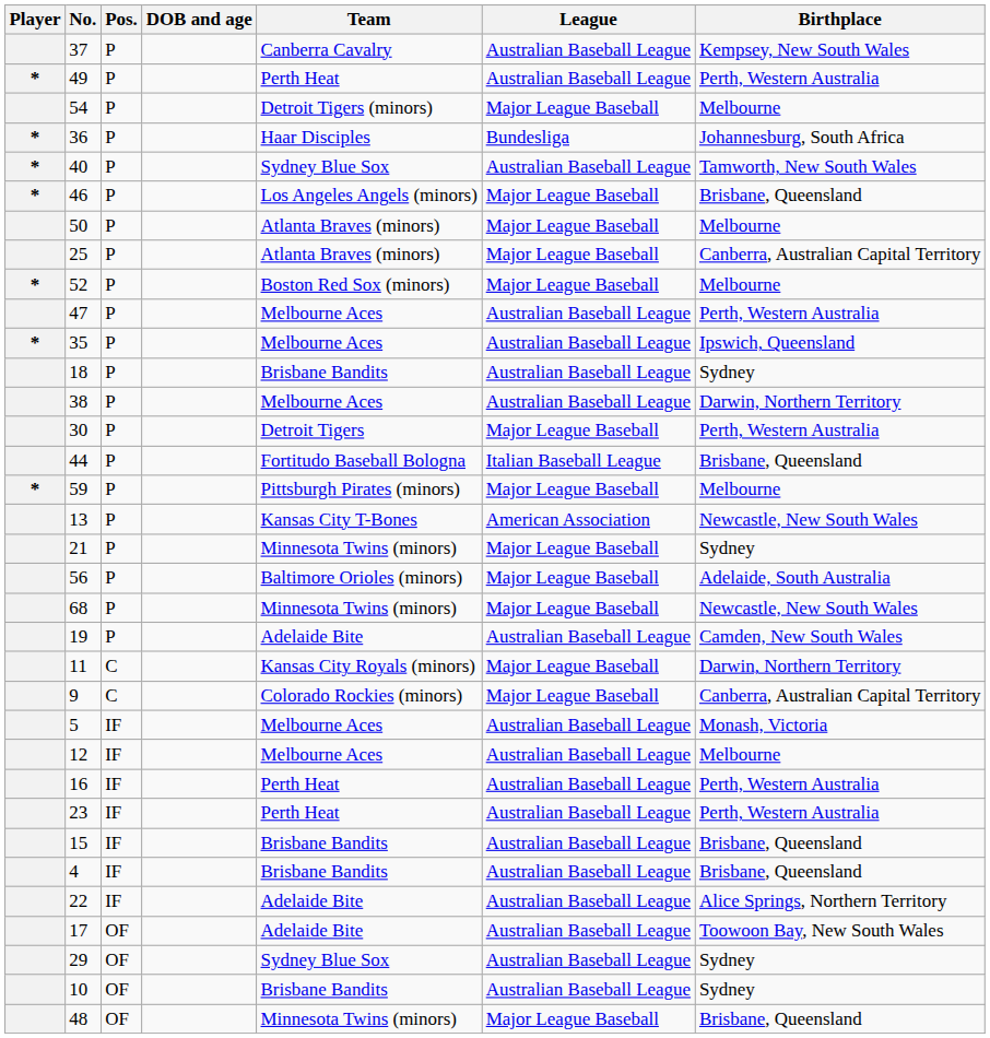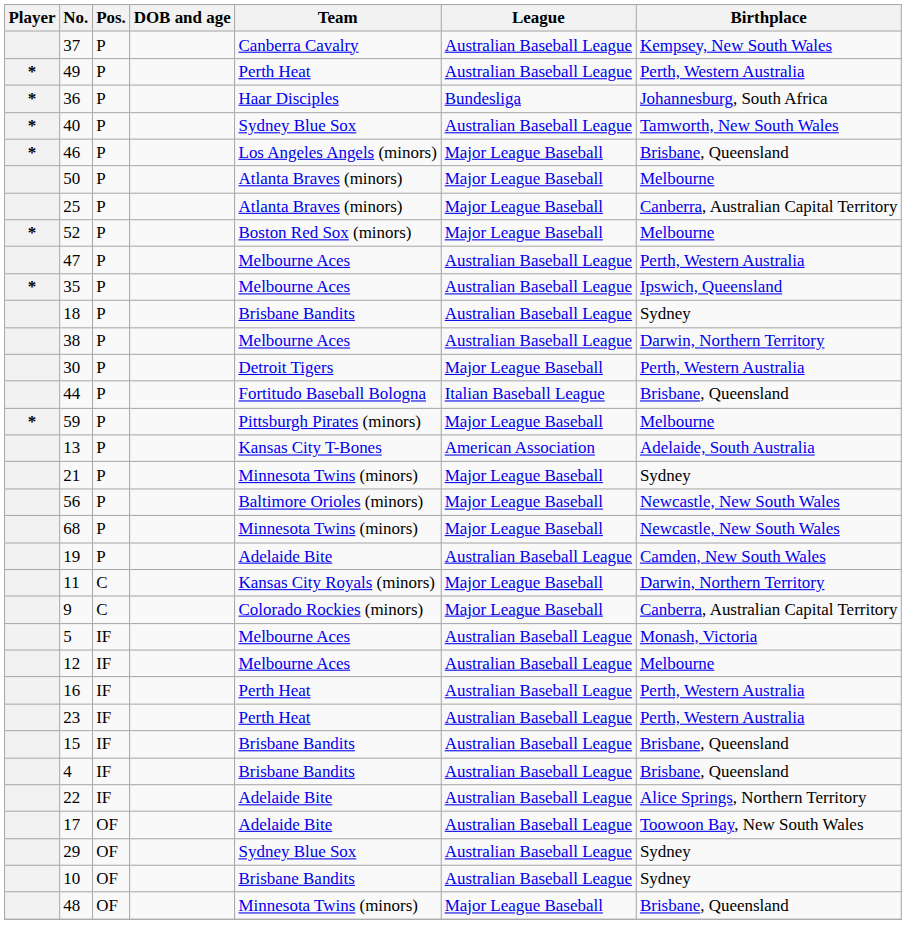 <table class="wikitable sortable plainrowheaders">
 <tr>
 <th scope="col">Player</th>
 <th scope="col">No.</th>
 <th scope="col">Pos.</th>
 <th scope="col">DOB and age</th>
 <th scope="col">Team</th>
 <th scope="col">League</th>
 <th scope="col">Birthplace</th>
 </tr>
 <tr>
 <th scope="row"></th>
 <td>37</td>
 <td>P</td>
 <td></td>
 <td> <a href='#'>Canberra Cavalry</a></td>
 <td><a href='#'>Australian Baseball League</a></td>
 <td> <a href='#'>Kempsey, New South Wales</a></td>
 </tr>
 <tr>
 <th scope="row">*</th>
 <td>49</td>
 <td>P</td>
 <td></td>
 <td> <a href='#'>Perth Heat</a></td>
 <td><a href='#'>Australian Baseball League</a></td>
 <td> <a href='#'>Perth, Western Australia</a></td>
-</tr>
-<tr>
-<th scope="row"></th>
-<td>54</td>
-<td>P</td>
-<td></td>
-<td> <a href='#'>Detroit Tigers</a> (minors)</td>
-<td><a href='#'>Major League Baseball</a></td>
-<td> <a href='#'>Melbourne</a></td>
 </tr>
 <tr>
 <th scope="row">*</th>
 <td>36</td>
 <td>P</td>
 <td></td>
 <td> <a href='#'>Haar Disciples</a></td>
 <td><a href='#'>Bundesliga</a></td>
 <td> <a href='#'>Johannesburg</a>, South Africa</td>
 </tr>
 <tr>
 <th scope="row">*</th>
 <td>40</td>
 <td>P</td>
 <td></td>
 <td> <a href='#'>Sydney Blue Sox</a></td>
 <td><a href='#'>Australian Baseball League</a></td>
 <td> <a href='#'>Tamworth, New South Wales</a></td>
 </tr>
 <tr>
 <th scope="row">*</th>
 <td>46</td>
 <td>P</td>
 <td></td>
 <td> <a href='#'>Los Angeles Angels</a> (minors)</td>
 <td><a href='#'>Major League Baseball</a></td>
 <td> <a href='#'>Brisbane</a>, Queensland</td>
 </tr>
 <tr>
 <th scope="row"></th>
 <td>50</td>
 <td>P</td>
 <td></td>
 <td> <a href='#'>Atlanta Braves</a> (minors)</td>
 <td><a href='#'>Major League Baseball</a></td>
 <td> <a href='#'>Melbourne</a></td>
 </tr>
 <tr>
 <th scope="row"></th>
 <td>25</td>
 <td>P</td>
 <td></td>
 <td> <a href='#'>Atlanta Braves</a> (minors)</td>
 <td><a href='#'>Major League Baseball</a></td>
 <td> <a href='#'>Canberra</a>, Australian Capital Territory</td>
 </tr>
 <tr>
 <th scope="row">*</th>
 <td>52</td>
 <td>P</td>
 <td></td>
 <td> <a href='#'>Boston Red Sox</a> (minors)</td>
 <td><a href='#'>Major League Baseball</a></td>
 <td> <a href='#'>Melbourne</a></td>
 </tr>
 <tr>
 <th scope="row"></th>
 <td>47</td>
 <td>P</td>
 <td></td>
 <td> <a href='#'>Melbourne Aces</a></td>
 <td><a href='#'>Australian Baseball League</a></td>
 <td> <a href='#'>Perth, Western Australia</a></td>
 </tr>
 <tr>
 <th scope="row">*</th>
 <td>35</td>
 <td>P</td>
 <td></td>
 <td> <a href='#'>Melbourne Aces</a></td>
 <td><a href='#'>Australian Baseball League</a></td>
 <td> <a href='#'>Ipswich, Queensland</a></td>
 </tr>
 <tr>
 <th scope="row"></th>
 <td>18</td>
 <td>P</td>
 <td></td>
 <td> <a href='#'>Brisbane Bandits</a></td>
 <td><a href='#'>Australian Baseball League</a></td>
 <td> Sydney</td>
 </tr>
 <tr>
 <th scope="row"></th>
 <td>38</td>
 <td>P</td>
 <td></td>
 <td> <a href='#'>Melbourne Aces</a></td>
 <td><a href='#'>Australian Baseball League</a></td>
 <td> <a href='#'>Darwin, Northern Territory</a></td>
 </tr>
 <tr>
 <th scope="row"></th>
 <td>30</td>
 <td>P</td>
 <td></td>
 <td> <a href='#'>Detroit Tigers</a></td>
 <td><a href='#'>Major League Baseball</a></td>
 <td> <a href='#'>Perth, Western Australia</a></td>
 </tr>
 <tr>
 <th scope="row"></th>
 <td>44</td>
 <td>P</td>
 <td></td>
 <td> <a href='#'>Fortitudo Baseball Bologna</a></td>
 <td><a href='#'>Italian Baseball League</a></td>
 <td> <a href='#'>Brisbane</a>, Queensland</td>
 </tr>
 <tr>
 <th scope="row">*</th>
 <td>59</td>
 <td>P</td>
 <td></td>
 <td> <a href='#'>Pittsburgh Pirates</a> (minors)</td>
 <td><a href='#'>Major League Baseball</a></td>
 <td> <a href='#'>Melbourne</a></td>
 </tr>
 <tr>
 <th scope="row"></th>
 <td>13</td>
 <td>P</td>
 <td></td>
 <td> <a href='#'>Kansas City T-Bones</a></td>
 <td><a href='#'>American Association</a></td>
-<td> <a href='#'>Newcastle, New South Wales</a></td>
+<td> <a href='#'>Adelaide, South Australia</a></td>
 </tr>
 <tr>
 <th scope="row"></th>
 <td>21</td>
 <td>P</td>
 <td></td>
 <td> <a href='#'>Minnesota Twins</a> (minors)</td>
 <td><a href='#'>Major League Baseball</a></td>
 <td> Sydney</td>
 </tr>
 <tr>
 <th scope="row"></th>
 <td>56</td>
 <td>P</td>
 <td></td>
 <td> <a href='#'>Baltimore Orioles</a> (minors)</td>
 <td><a href='#'>Major League Baseball</a></td>
-<td> <a href='#'>Adelaide, South Australia</a></td>
+<td> <a href='#'>Newcastle, New South Wales</a></td>
 </tr>
 <tr>
 <th scope="row"></th>
 <td>68</td>
 <td>P</td>
 <td></td>
 <td> <a href='#'>Minnesota Twins</a> (minors)</td>
 <td><a href='#'>Major League Baseball</a></td>
 <td> <a href='#'>Newcastle, New South Wales</a></td>
 </tr>
 <tr>
 <th scope="row"></th>
 <td>19</td>
 <td>P</td>
 <td></td>
 <td> <a href='#'>Adelaide Bite</a></td>
 <td><a href='#'>Australian Baseball League</a></td>
 <td> <a href='#'>Camden, New South Wales</a></td>
 </tr>
 <tr>
 <th scope="row"></th>
 <td>11</td>
 <td>C</td>
 <td></td>
 <td> <a href='#'>Kansas City Royals</a> (minors)</td>
 <td><a href='#'>Major League Baseball</a></td>
 <td> <a href='#'>Darwin, Northern Territory</a></td>
 </tr>
 <tr>
 <th scope="row"></th>
 <td>9</td>
 <td>C</td>
 <td></td>
 <td> <a href='#'>Colorado Rockies</a> (minors)</td>
 <td><a href='#'>Major League Baseball</a></td>
 <td> <a href='#'>Canberra</a>, Australian Capital Territory</td>
 </tr>
 <tr>
 <th scope="row"></th>
 <td>5</td>
 <td>IF</td>
 <td></td>
 <td> <a href='#'>Melbourne Aces</a></td>
 <td><a href='#'>Australian Baseball League</a></td>
 <td> <a href='#'>Monash, Victoria</a></td>
 </tr>
 <tr>
 <th scope="row"></th>
 <td>12</td>
 <td>IF</td>
 <td></td>
 <td> <a href='#'>Melbourne Aces</a></td>
 <td><a href='#'>Australian Baseball League</a></td>
 <td> <a href='#'>Melbourne</a></td>
 </tr>
 <tr>
 <th scope="row"></th>
 <td>16</td>
 <td>IF</td>
 <td></td>
 <td> <a href='#'>Perth Heat</a></td>
 <td><a href='#'>Australian Baseball League</a></td>
 <td> <a href='#'>Perth, Western Australia</a></td>
 </tr>
 <tr>
 <th scope="row"></th>
 <td>23</td>
 <td>IF</td>
 <td></td>
 <td> <a href='#'>Perth Heat</a></td>
 <td><a href='#'>Australian Baseball League</a></td>
 <td> <a href='#'>Perth, Western Australia</a></td>
 </tr>
 <tr>
 <th scope="row"></th>
 <td>15</td>
 <td>IF</td>
 <td></td>
 <td> <a href='#'>Brisbane Bandits</a></td>
 <td><a href='#'>Australian Baseball League</a></td>
 <td> <a href='#'>Brisbane</a>, Queensland</td>
 </tr>
 <tr>
 <th scope="row"></th>
 <td>4</td>
 <td>IF</td>
 <td></td>
 <td> <a href='#'>Brisbane Bandits</a></td>
 <td><a href='#'>Australian Baseball League</a></td>
 <td> <a href='#'>Brisbane</a>, Queensland</td>
 </tr>
 <tr>
 <th scope="row"></th>
 <td>22</td>
 <td>IF</td>
 <td></td>
 <td> <a href='#'>Adelaide Bite</a></td>
 <td><a href='#'>Australian Baseball League</a></td>
 <td> <a href='#'>Alice Springs</a>, Northern Territory</td>
 </tr>
 <tr>
 <th scope="row"></th>
 <td>17</td>
 <td>OF</td>
 <td></td>
 <td> <a href='#'>Adelaide Bite</a></td>
 <td><a href='#'>Australian Baseball League</a></td>
 <td> <a href='#'>Toowoon Bay</a>, New South Wales</td>
 </tr>
 <tr>
 <th scope="row"></th>
 <td>29</td>
 <td>OF</td>
 <td></td>
 <td> <a href='#'>Sydney Blue Sox</a></td>
 <td><a href='#'>Australian Baseball League</a></td>
 <td> Sydney</td>
 </tr>
 <tr>
 <th scope="row"></th>
 <td>10</td>
 <td>OF</td>
 <td></td>
 <td> <a href='#'>Brisbane Bandits</a></td>
 <td><a href='#'>Australian Baseball League</a></td>
 <td> Sydney</td>
 </tr>
 <tr>
 <th scope="row"></th>
 <td>48</td>
 <td>OF</td>
 <td></td>
 <td> <a href='#'>Minnesota Twins</a> (minors)</td>
 <td><a href='#'>Major League Baseball</a></td>
 <td> <a href='#'>Brisbane</a>, Queensland</td>
 </tr>
 <tr>
 </tr>
 </table>
